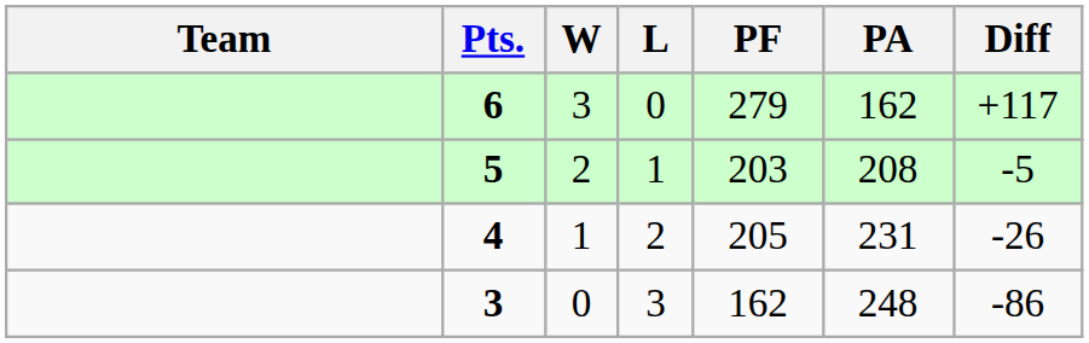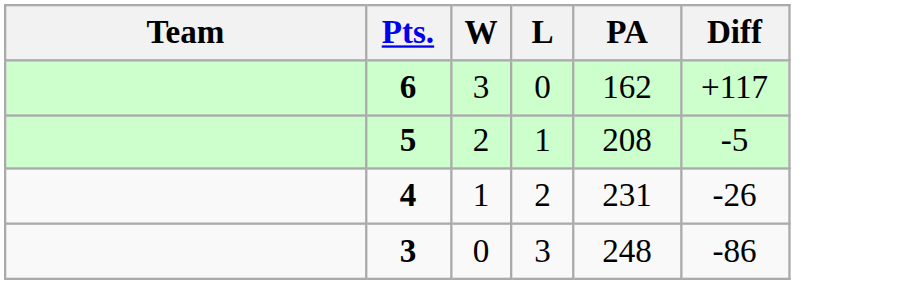 <table class=wikitable style="font-size:90%;">
 <tr align=center>
 <th width=150px>Team</th>
 <th width=30px><a href='#'>Pts.</a></th>
 <th width=20px>W</th>
 <th width=20px>L</th>
-<th width=40px>PF</th>
 <th width=40px>PA</th>
 <th width=40px>Diff</th>
 </tr>
 <tr align=center bgcolor="#ccffcc">
 <td align=left></td>
 <td><strong>6</strong></td>
 <td>3</td>
 <td>0</td>
-<td>279</td>
 <td>162</td>
 <td>+117</td>
 </tr>
 <tr align=center bgcolor="#ccffcc">
 <td align=left></td>
 <td><strong>5</strong></td>
 <td>2</td>
 <td>1</td>
-<td>203</td>
 <td>208</td>
 <td>-5</td>
 </tr>
 <tr align=center>
 <td align=left></td>
 <td><strong>4</strong></td>
 <td>1</td>
 <td>2</td>
-<td>205</td>
 <td>231</td>
 <td>-26</td>
 </tr>
 <tr align=center>
 <td align=left></td>
 <td><strong>3</strong></td>
 <td>0</td>
 <td>3</td>
-<td>162</td>
 <td>248</td>
 <td>-86</td>
 </tr>
 </table>
